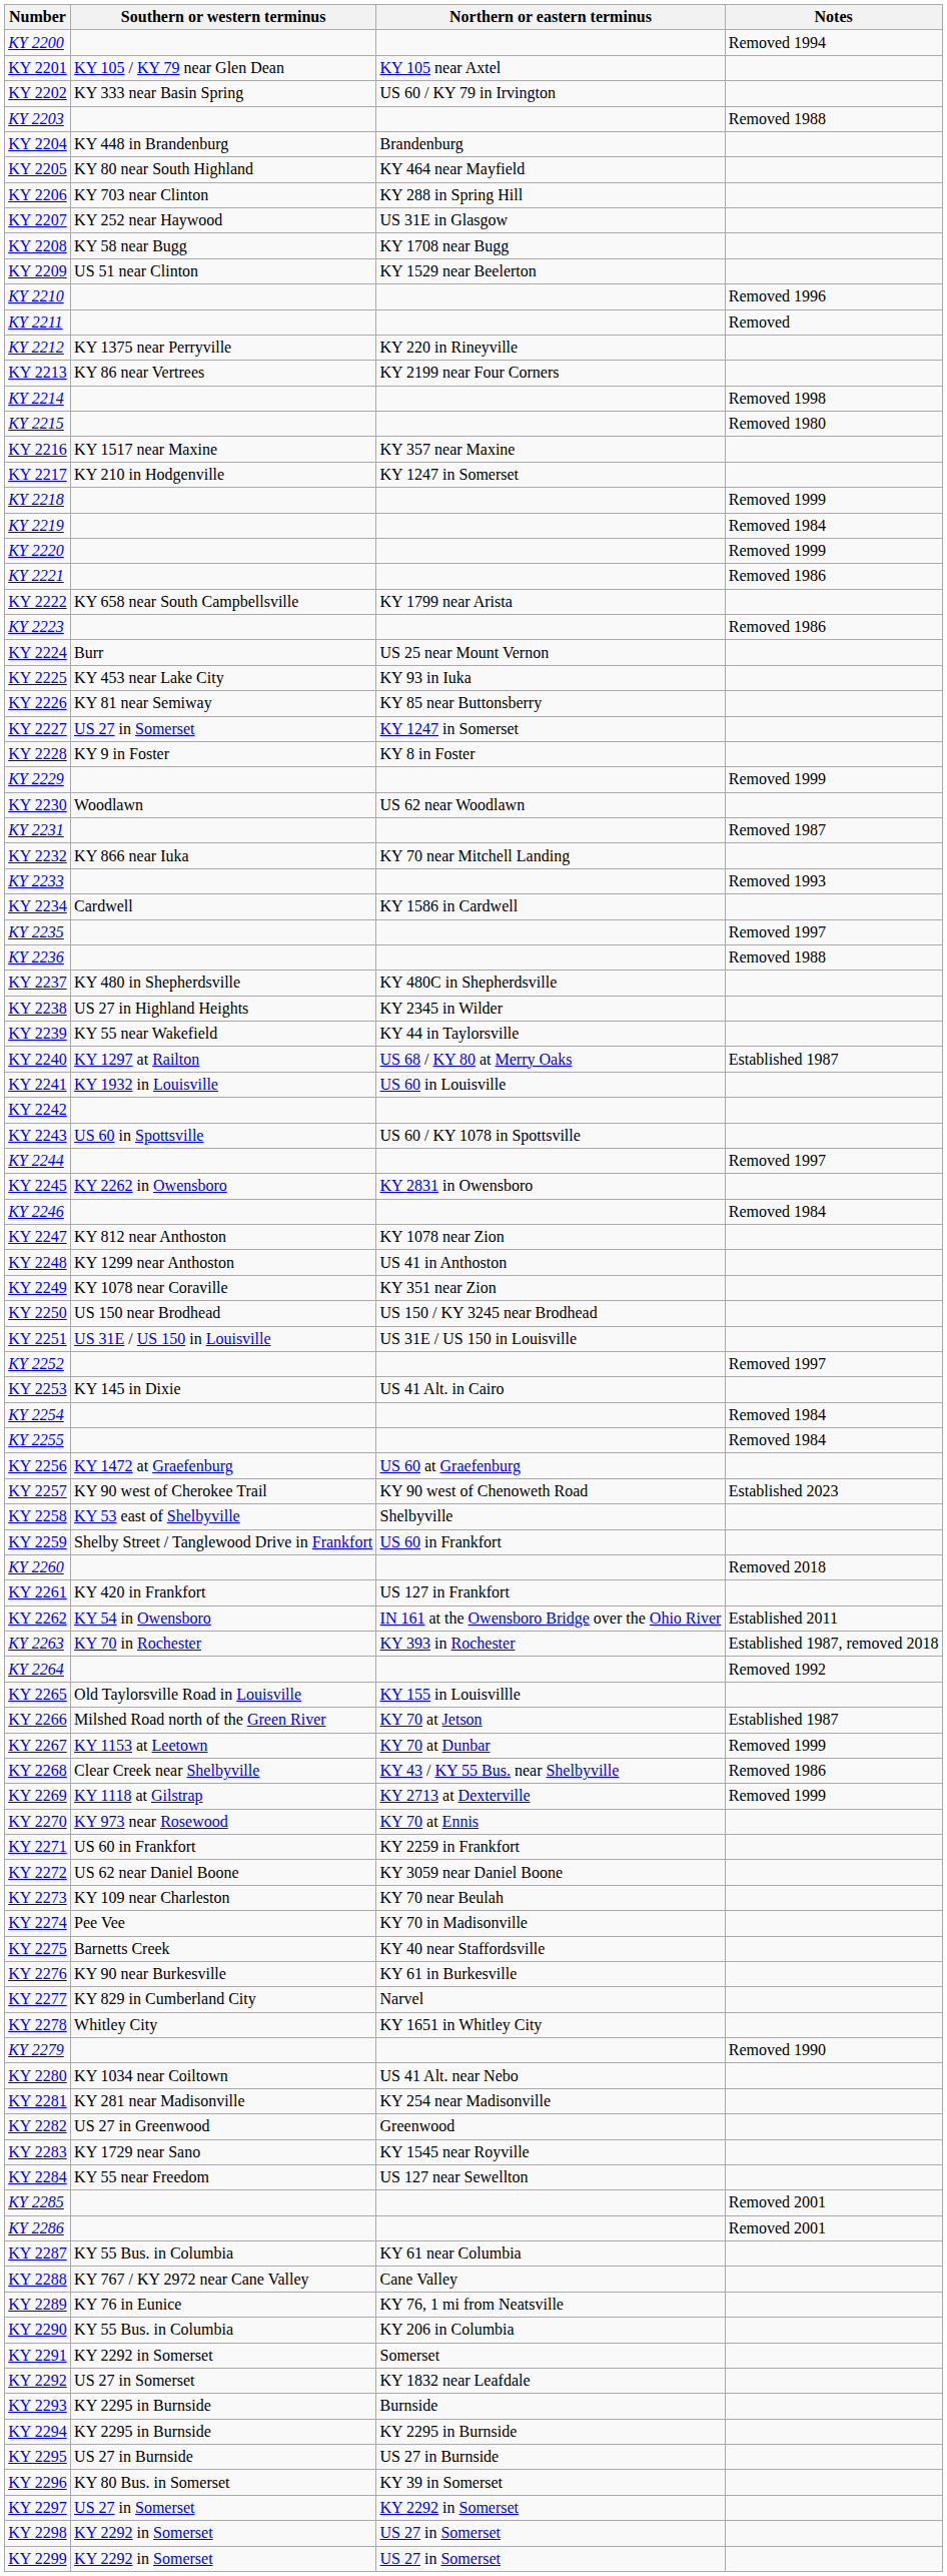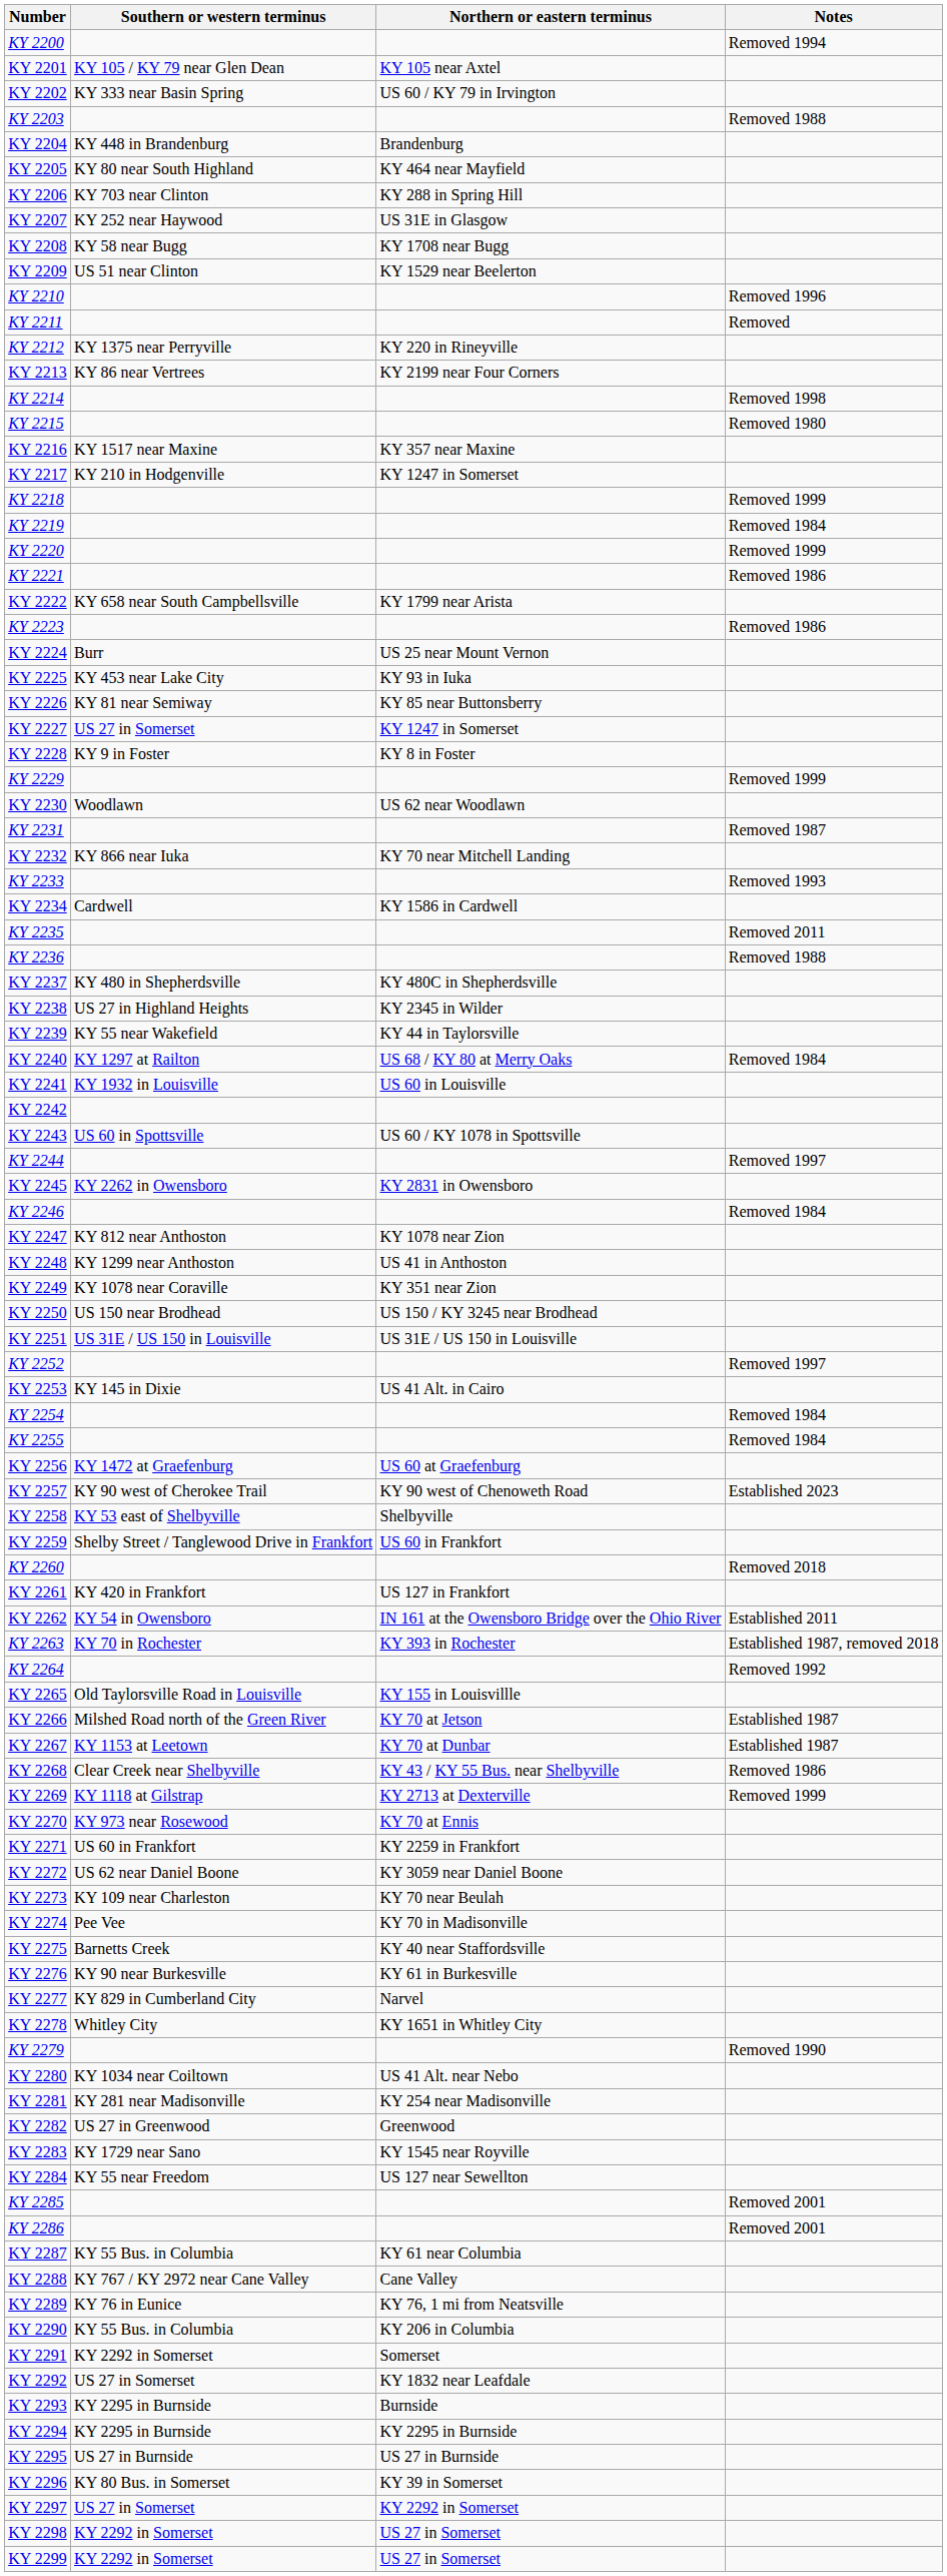 <table class="wikitable sortable mw-collapsible">
 <tr>
 <th>Number</th>
 <th>Southern or western terminus</th>
 <th>Northern or eastern terminus</th>
 <th>Notes</th>
 </tr>
 <tr>
 <td><em> <a href='#'>KY 2200</a></em></td>
 <td></td>
 <td></td>
 <td>Removed 1994</td>
 </tr>
 <tr>
 <td> <a href='#'>KY 2201</a></td>
 <td><a href='#'>KY 105</a> / <a href='#'>KY 79</a> near Glen Dean</td>
 <td><a href='#'>KY 105</a> near Axtel</td>
 <td></td>
 </tr>
 <tr>
 <td> <a href='#'>KY 2202</a></td>
 <td>KY 333 near Basin Spring</td>
 <td>US 60 / KY 79 in Irvington</td>
 <td></td>
 </tr>
 <tr>
 <td><em> <a href='#'>KY 2203</a></em></td>
 <td></td>
 <td></td>
 <td>Removed 1988</td>
 </tr>
 <tr>
 <td> <a href='#'>KY 2204</a></td>
 <td>KY 448 in Brandenburg</td>
 <td>Brandenburg</td>
 <td></td>
 </tr>
 <tr>
 <td> <a href='#'>KY 2205</a></td>
 <td>KY 80 near South Highland</td>
 <td>KY 464 near Mayfield</td>
 <td></td>
 </tr>
 <tr>
 <td> <a href='#'>KY 2206</a></td>
 <td>KY 703 near Clinton</td>
 <td>KY 288 in Spring Hill</td>
 <td></td>
 </tr>
 <tr>
 <td> <a href='#'>KY 2207</a></td>
 <td>KY 252 near Haywood</td>
 <td>US 31E in Glasgow</td>
 <td></td>
 </tr>
 <tr>
 <td> <a href='#'>KY 2208</a></td>
 <td>KY 58 near Bugg</td>
 <td>KY 1708 near Bugg</td>
 <td></td>
 </tr>
 <tr>
 <td> <a href='#'>KY 2209</a></td>
 <td>US 51 near Clinton</td>
 <td>KY 1529 near Beelerton</td>
 <td></td>
 </tr>
 <tr>
 <td><em> <a href='#'>KY 2210</a></em></td>
 <td></td>
 <td></td>
 <td>Removed 1996</td>
 </tr>
 <tr>
 <td> <a href='#'><em>KY 2211</em></a></td>
 <td></td>
 <td></td>
 <td>Removed</td>
 </tr>
 <tr>
 <td> <a href='#'><em>KY 2212</em></a></td>
 <td>KY 1375 near Perryville</td>
 <td>KY 220 in Rineyville</td>
 <td></td>
 </tr>
 <tr>
 <td> <a href='#'>KY 2213</a></td>
 <td>KY 86 near Vertrees</td>
 <td>KY 2199 near Four Corners</td>
 <td></td>
 </tr>
 <tr>
 <td><em> <a href='#'>KY 2214</a></em></td>
 <td></td>
 <td></td>
 <td>Removed 1998</td>
 </tr>
 <tr>
 <td><em> <a href='#'>KY 2215</a></em></td>
 <td></td>
 <td></td>
 <td>Removed 1980</td>
 </tr>
 <tr>
 <td> <a href='#'>KY 2216</a></td>
 <td>KY 1517 near Maxine</td>
 <td>KY 357 near Maxine</td>
 <td></td>
 </tr>
 <tr>
 <td> <a href='#'>KY 2217</a></td>
 <td>KY 210 in Hodgenville</td>
 <td>KY 1247 in Somerset</td>
 <td></td>
 </tr>
 <tr>
 <td><em> <a href='#'>KY 2218</a></em></td>
 <td></td>
 <td></td>
 <td>Removed 1999</td>
 </tr>
 <tr>
 <td><em> <a href='#'>KY 2219</a></em></td>
 <td></td>
 <td></td>
 <td>Removed 1984</td>
 </tr>
 <tr>
 <td><em> <a href='#'>KY 2220</a></em></td>
 <td></td>
 <td></td>
 <td>Removed 1999</td>
 </tr>
 <tr>
 <td><em> <a href='#'>KY 2221</a></em></td>
 <td></td>
 <td></td>
 <td>Removed 1986</td>
 </tr>
 <tr>
 <td> <a href='#'>KY 2222</a></td>
 <td>KY 658 near South Campbellsville</td>
 <td>KY 1799 near Arista</td>
 <td></td>
 </tr>
 <tr>
 <td><em> <a href='#'>KY 2223</a></em></td>
 <td></td>
 <td></td>
 <td>Removed 1986</td>
 </tr>
 <tr>
 <td> <a href='#'>KY 2224</a></td>
 <td>Burr</td>
 <td>US 25 near Mount Vernon</td>
 <td></td>
 </tr>
 <tr>
 <td> <a href='#'>KY 2225</a></td>
 <td>KY 453 near Lake City</td>
 <td>KY 93 in Iuka</td>
 <td></td>
 </tr>
 <tr>
 <td> <a href='#'>KY 2226</a></td>
 <td>KY 81 near Semiway</td>
 <td>KY 85 near Buttonsberry</td>
 <td></td>
 </tr>
 <tr>
 <td> <a href='#'>KY 2227</a></td>
 <td><a href='#'>US 27</a> in <a href='#'>Somerset</a></td>
 <td><a href='#'>KY 1247</a> in Somerset</td>
 <td></td>
 </tr>
 <tr>
 <td> <a href='#'>KY 2228</a></td>
 <td>KY 9 in Foster</td>
 <td>KY 8 in Foster</td>
 <td></td>
 </tr>
 <tr>
 <td><em> <a href='#'>KY 2229</a></em></td>
 <td></td>
 <td></td>
 <td>Removed 1999</td>
 </tr>
 <tr>
 <td> <a href='#'>KY 2230</a></td>
 <td>Woodlawn</td>
 <td>US 62 near Woodlawn</td>
 <td></td>
 </tr>
 <tr>
 <td><em> <a href='#'>KY 2231</a></em></td>
 <td></td>
 <td></td>
 <td>Removed 1987</td>
 </tr>
 <tr>
 <td> <a href='#'>KY 2232</a></td>
 <td>KY 866 near Iuka</td>
 <td>KY 70 near Mitchell Landing</td>
 <td></td>
 </tr>
 <tr>
 <td><em> <a href='#'>KY 2233</a></em></td>
 <td></td>
 <td></td>
 <td>Removed 1993</td>
 </tr>
 <tr>
 <td> <a href='#'>KY 2234</a></td>
 <td>Cardwell</td>
 <td>KY 1586 in Cardwell</td>
 <td></td>
 </tr>
 <tr>
 <td><em> <a href='#'>KY 2235</a></em></td>
 <td></td>
 <td></td>
-<td>Removed 1997</td>
+<td>Removed 2011</td>
 </tr>
 <tr>
 <td><em> <a href='#'>KY 2236</a></em></td>
 <td></td>
 <td></td>
 <td>Removed 1988</td>
 </tr>
 <tr>
 <td> <a href='#'>KY 2237</a></td>
 <td>KY 480 in Shepherdsville</td>
 <td>KY 480C in Shepherdsville</td>
 <td></td>
 </tr>
 <tr>
 <td> <a href='#'>KY 2238</a></td>
 <td>US 27 in Highland Heights</td>
 <td>KY 2345 in Wilder</td>
 <td></td>
 </tr>
 <tr>
 <td> <a href='#'>KY 2239</a></td>
 <td>KY 55 near Wakefield</td>
 <td>KY 44 in Taylorsville</td>
 <td></td>
 </tr>
 <tr>
 <td> <a href='#'>KY 2240</a></td>
 <td><a href='#'>KY 1297</a> at <a href='#'>Railton</a></td>
 <td><a href='#'>US 68</a> / <a href='#'>KY 80</a> at <a href='#'>Merry Oaks</a></td>
-<td>Established 1987</td>
+<td>Removed 1984</td>
 </tr>
 <tr>
 <td> <a href='#'>KY 2241</a></td>
 <td><a href='#'>KY 1932</a> in <a href='#'>Louisville</a></td>
 <td><a href='#'>US 60</a> in Louisville</td>
 <td></td>
 </tr>
 <tr>
 <td> <a href='#'>KY 2242</a></td>
 <td></td>
 <td></td>
 <td></td>
 </tr>
 <tr>
 <td> <a href='#'>KY 2243</a></td>
 <td><a href='#'>US 60</a> in <a href='#'>Spottsville</a></td>
 <td>US 60 / KY 1078 in Spottsville</td>
 <td></td>
 </tr>
 <tr>
 <td><em> <a href='#'>KY 2244</a></em></td>
 <td></td>
 <td></td>
 <td>Removed 1997</td>
 </tr>
 <tr>
 <td> <a href='#'>KY 2245</a></td>
 <td><a href='#'>KY 2262</a> in <a href='#'>Owensboro</a></td>
 <td><a href='#'>KY 2831</a> in Owensboro</td>
 <td></td>
 </tr>
 <tr>
 <td><em> <a href='#'>KY 2246</a></em></td>
 <td></td>
 <td></td>
 <td>Removed 1984</td>
 </tr>
 <tr>
 <td> <a href='#'>KY 2247</a></td>
 <td>KY 812 near Anthoston</td>
 <td>KY 1078 near Zion</td>
 <td></td>
 </tr>
 <tr>
 <td> <a href='#'>KY 2248</a></td>
 <td>KY 1299 near Anthoston</td>
 <td>US 41 in Anthoston</td>
 <td></td>
 </tr>
 <tr>
 <td> <a href='#'>KY 2249</a></td>
 <td>KY 1078 near Coraville</td>
 <td>KY 351 near Zion</td>
 <td></td>
 </tr>
 <tr>
 <td> <a href='#'>KY 2250</a></td>
 <td>US 150 near Brodhead</td>
 <td>US 150 / KY 3245 near Brodhead</td>
 <td></td>
 </tr>
 <tr>
 <td> <a href='#'>KY 2251</a></td>
 <td><a href='#'>US 31E</a> / <a href='#'>US 150</a> in <a href='#'>Louisville</a></td>
 <td>US 31E / US 150 in Louisville</td>
 <td></td>
 </tr>
 <tr>
 <td><em> <a href='#'>KY 2252</a></em></td>
 <td></td>
 <td></td>
 <td>Removed 1997</td>
 </tr>
 <tr>
 <td> <a href='#'>KY 2253</a></td>
 <td>KY 145 in Dixie</td>
 <td>US 41 Alt. in Cairo</td>
 <td></td>
 </tr>
 <tr>
 <td><em> <a href='#'>KY 2254</a></em></td>
 <td></td>
 <td></td>
 <td>Removed 1984</td>
 </tr>
 <tr>
 <td><em> <a href='#'>KY 2255</a></em></td>
 <td></td>
 <td></td>
 <td>Removed 1984</td>
 </tr>
 <tr>
 <td> <a href='#'>KY 2256</a></td>
 <td><a href='#'>KY 1472</a> at <a href='#'>Graefenburg</a></td>
 <td><a href='#'>US 60</a> at <a href='#'>Graefenburg</a></td>
 <td></td>
 </tr>
 <tr>
 <td> <a href='#'>KY 2257</a></td>
 <td>KY 90 west of Cherokee Trail</td>
 <td>KY 90 west of Chenoweth Road</td>
 <td>Established 2023</td>
 </tr>
 <tr>
 <td> <a href='#'>KY 2258</a></td>
 <td><a href='#'>KY 53</a> east of <a href='#'>Shelbyville</a></td>
 <td>Shelbyville</td>
 <td></td>
 </tr>
 <tr>
 <td> <a href='#'>KY 2259</a></td>
 <td>Shelby Street / Tanglewood Drive in <a href='#'>Frankfort</a></td>
 <td><a href='#'>US 60</a> in Frankfort</td>
 <td></td>
 </tr>
 <tr>
 <td><em> <a href='#'>KY 2260</a></em></td>
 <td></td>
 <td></td>
 <td>Removed 2018</td>
 </tr>
 <tr>
 <td> <a href='#'>KY 2261</a></td>
 <td>KY 420 in Frankfort</td>
 <td>US 127 in Frankfort</td>
 <td></td>
 </tr>
 <tr>
 <td> <a href='#'>KY 2262</a></td>
 <td><a href='#'>KY 54</a> in <a href='#'>Owensboro</a></td>
 <td><a href='#'>IN 161</a> at the <a href='#'>Owensboro Bridge</a> over the <a href='#'>Ohio River</a></td>
 <td>Established 2011</td>
 </tr>
 <tr>
 <td><em> <a href='#'>KY 2263</a></em></td>
 <td><a href='#'>KY 70</a> in <a href='#'>Rochester</a></td>
 <td><a href='#'>KY 393</a> in <a href='#'>Rochester</a></td>
 <td>Established 1987, removed 2018</td>
 </tr>
 <tr>
 <td><em> <a href='#'>KY 2264</a></em></td>
 <td></td>
 <td></td>
 <td>Removed 1992</td>
 </tr>
 <tr>
 <td> <a href='#'>KY 2265</a></td>
 <td>Old Taylorsville Road in <a href='#'>Louisville</a></td>
 <td><a href='#'>KY 155</a> in Louisvillle</td>
 <td></td>
 </tr>
 <tr>
 <td> <a href='#'>KY 2266</a></td>
 <td>Milshed Road north of the <a href='#'>Green River</a></td>
 <td><a href='#'>KY 70</a> at <a href='#'>Jetson</a></td>
 <td>Established 1987</td>
 </tr>
 <tr>
 <td> <a href='#'>KY 2267</a></td>
 <td><a href='#'>KY 1153</a> at <a href='#'>Leetown</a></td>
 <td><a href='#'>KY 70</a> at <a href='#'>Dunbar</a></td>
-<td>Removed 1999</td>
+<td>Established 1987</td>
 </tr>
 <tr>
 <td> <a href='#'>KY 2268</a></td>
 <td>Clear Creek near <a href='#'>Shelbyville</a></td>
 <td><a href='#'>KY 43</a> / <a href='#'>KY 55 Bus.</a> near <a href='#'>Shelbyville</a></td>
 <td>Removed 1986</td>
 </tr>
 <tr>
 <td> <a href='#'>KY 2269</a></td>
 <td><a href='#'>KY 1118</a> at <a href='#'>Gilstrap</a></td>
 <td><a href='#'>KY 2713</a> at <a href='#'>Dexterville</a></td>
 <td>Removed 1999</td>
 </tr>
 <tr>
 <td> <a href='#'>KY 2270</a></td>
 <td><a href='#'>KY 973</a> near <a href='#'>Rosewood</a></td>
 <td><a href='#'>KY 70</a> at <a href='#'>Ennis</a></td>
 <td></td>
 </tr>
 <tr>
 <td> <a href='#'>KY 2271</a></td>
 <td>US 60 in Frankfort</td>
 <td>KY 2259 in Frankfort</td>
 <td></td>
 </tr>
 <tr>
 <td> <a href='#'>KY 2272</a></td>
 <td>US 62 near Daniel Boone</td>
 <td>KY 3059 near Daniel Boone</td>
 <td></td>
 </tr>
 <tr>
 <td> <a href='#'>KY 2273</a></td>
 <td>KY 109 near Charleston</td>
 <td>KY 70 near Beulah</td>
 <td></td>
 </tr>
 <tr>
 <td> <a href='#'>KY 2274</a></td>
 <td>Pee Vee</td>
 <td>KY 70 in Madisonville</td>
 <td></td>
 </tr>
 <tr>
 <td> <a href='#'>KY 2275</a></td>
 <td>Barnetts Creek</td>
 <td>KY 40 near Staffordsville</td>
 <td></td>
 </tr>
 <tr>
 <td> <a href='#'>KY 2276</a></td>
 <td>KY 90 near Burkesville</td>
 <td>KY 61 in Burkesville</td>
 <td></td>
 </tr>
 <tr>
 <td> <a href='#'>KY 2277</a></td>
 <td>KY 829 in Cumberland City</td>
 <td>Narvel</td>
 <td></td>
 </tr>
 <tr>
 <td> <a href='#'>KY 2278</a></td>
 <td>Whitley City</td>
 <td>KY 1651 in Whitley City</td>
 <td></td>
 </tr>
 <tr>
 <td><em> <a href='#'>KY 2279</a></em></td>
 <td></td>
 <td></td>
 <td>Removed 1990</td>
 </tr>
 <tr>
 <td> <a href='#'>KY 2280</a></td>
 <td>KY 1034 near Coiltown</td>
 <td>US 41 Alt. near Nebo</td>
 <td></td>
 </tr>
 <tr>
 <td> <a href='#'>KY 2281</a></td>
 <td>KY 281 near Madisonville</td>
 <td>KY 254 near Madisonville</td>
 <td></td>
 </tr>
 <tr>
 <td> <a href='#'>KY 2282</a></td>
 <td>US 27 in Greenwood</td>
 <td>Greenwood</td>
 <td></td>
 </tr>
 <tr>
 <td> <a href='#'>KY 2283</a></td>
 <td>KY 1729 near Sano</td>
 <td>KY 1545 near Royville</td>
 <td></td>
 </tr>
 <tr>
 <td> <a href='#'>KY 2284</a></td>
 <td>KY 55 near Freedom</td>
 <td>US 127 near Sewellton</td>
 <td></td>
 </tr>
 <tr>
 <td><em> <a href='#'>KY 2285</a></em></td>
 <td></td>
 <td></td>
 <td>Removed 2001</td>
 </tr>
 <tr>
 <td><em> <a href='#'>KY 2286</a></em></td>
 <td></td>
 <td></td>
 <td>Removed 2001</td>
 </tr>
 <tr>
 <td> <a href='#'>KY 2287</a></td>
 <td>KY 55 Bus. in Columbia</td>
 <td>KY 61 near Columbia</td>
 <td></td>
 </tr>
 <tr>
 <td> <a href='#'>KY 2288</a></td>
 <td>KY 767 / KY 2972 near Cane Valley</td>
 <td>Cane Valley</td>
 <td></td>
 </tr>
 <tr>
 <td> <a href='#'>KY 2289</a></td>
 <td>KY 76 in Eunice</td>
 <td>KY 76, 1 mi from Neatsville</td>
 <td></td>
 </tr>
 <tr>
 <td> <a href='#'>KY 2290</a></td>
 <td>KY 55 Bus. in Columbia</td>
 <td>KY 206 in Columbia</td>
 <td></td>
 </tr>
 <tr>
 <td> <a href='#'>KY 2291</a></td>
 <td>KY 2292 in Somerset</td>
 <td>Somerset</td>
 <td></td>
 </tr>
 <tr>
 <td> <a href='#'>KY 2292</a></td>
 <td>US 27 in Somerset</td>
 <td>KY 1832 near Leafdale</td>
 <td></td>
 </tr>
 <tr>
 <td> <a href='#'>KY 2293</a></td>
 <td>KY 2295 in Burnside</td>
 <td>Burnside</td>
 <td></td>
 </tr>
 <tr>
 <td> <a href='#'>KY 2294</a></td>
 <td>KY 2295 in Burnside</td>
 <td>KY 2295 in Burnside</td>
 <td></td>
 </tr>
 <tr>
 <td> <a href='#'>KY 2295</a></td>
 <td>US 27 in Burnside</td>
 <td>US 27 in Burnside</td>
 <td></td>
 </tr>
 <tr>
 <td> <a href='#'>KY 2296</a></td>
 <td>KY 80 Bus. in Somerset</td>
 <td>KY 39 in Somerset</td>
 <td></td>
 </tr>
 <tr>
 <td> <a href='#'>KY 2297</a></td>
 <td><a href='#'>US 27</a> in <a href='#'>Somerset</a></td>
 <td><a href='#'>KY 2292</a> in <a href='#'>Somerset</a></td>
 <td></td>
 </tr>
 <tr>
 <td> <a href='#'>KY 2298</a></td>
 <td><a href='#'>KY 2292</a> in <a href='#'>Somerset</a></td>
 <td><a href='#'>US 27</a> in <a href='#'>Somerset</a></td>
 <td></td>
 </tr>
 <tr>
 <td> <a href='#'>KY 2299</a></td>
 <td><a href='#'>KY 2292</a> in <a href='#'>Somerset</a></td>
 <td><a href='#'>US 27</a> in <a href='#'>Somerset</a></td>
 <td></td>
 </tr>
 </table>
